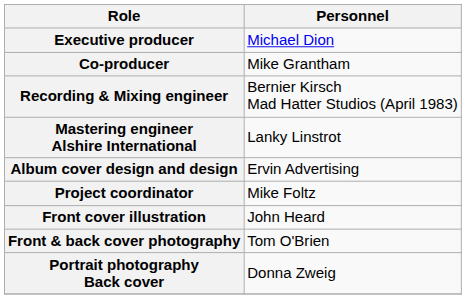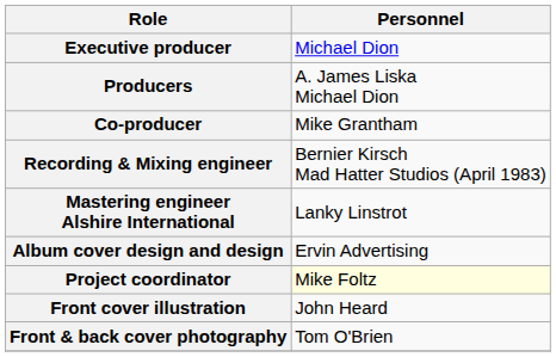 <table class="wikitable plainrowheaders sortable">
 <tr>
 <th scope="col">Role</th>
 <th scope="col" class="unsortable">Personnel</th>
 </tr>
 <tr>
 <th scope="row">Executive producer</th>
 <td><a href='#'>Michael Dion</a></td>
+</tr>
+<tr>
+<th scope="row">Producers</th>
+<td>A. James Liska<br>Michael Dion</td>
 </tr>
 <tr>
 <th scope="row">Co-producer</th>
 <td>Mike Grantham</td>
 </tr>
 <tr>
 <th scope="row">Recording & Mixing engineer</th>
 <td>Bernier Kirsch<br>Mad Hatter Studios (April 1983)</td>
 </tr>
 <tr>
 <th scope="row">Mastering engineer<br>Alshire International</th>
 <td>Lanky Linstrot</td>
 </tr>
 <tr>
 <th scope="row">Album cover design and design</th>
 <td>Ervin Advertising</td>
 </tr>
 <tr>
 <th scope="row">Project coordinator</th>
-<td>Mike Foltz</td>
+<td style="background: lightyellow;">Mike Foltz</td>
 </tr>
 <tr>
 <th scope="row">Front cover illustration</th>
 <td>John Heard</td>
 </tr>
 <tr>
 <th scope="row">Front & back cover photography</th>
 <td>Tom O'Brien</td>
 </tr>
 <tr>
-<th scope="row">Portrait photography<br>Back cover</th>
-<td>Donna Zweig</td>
-</tr>
-<tr>
 </tr>
 </table>
